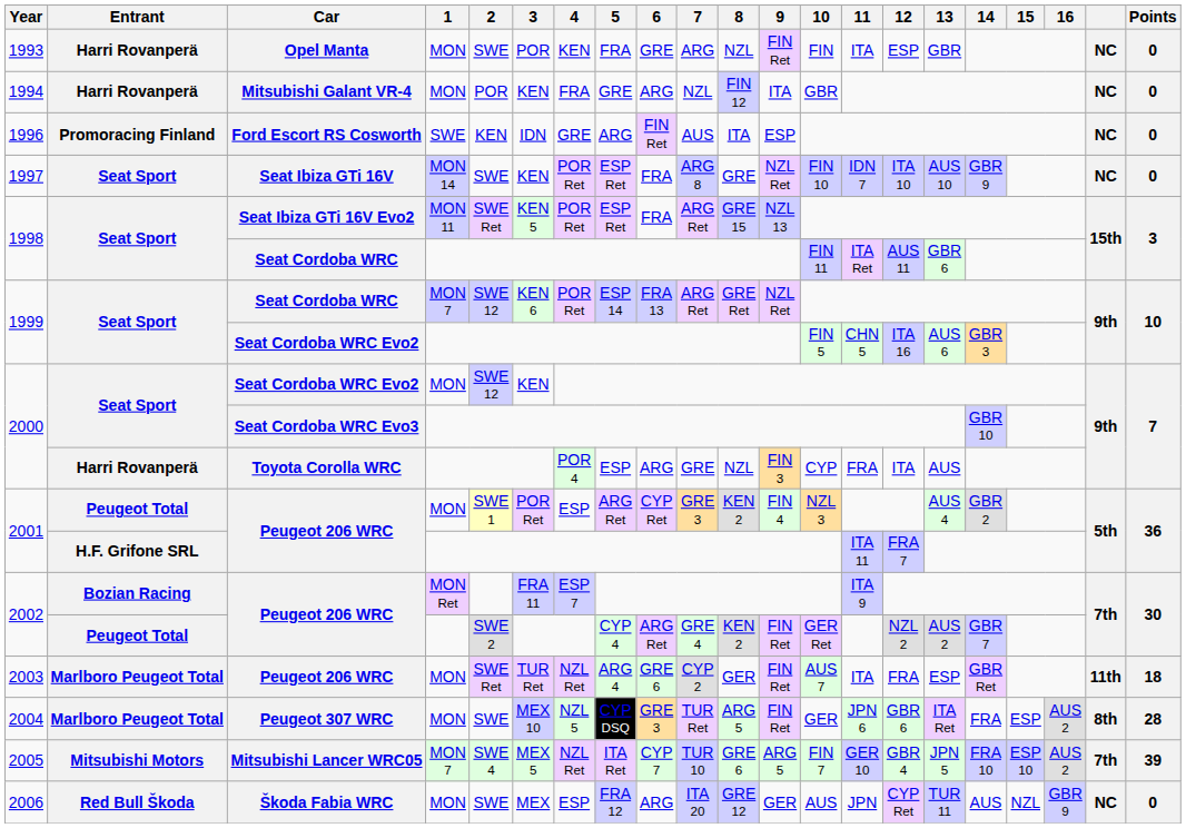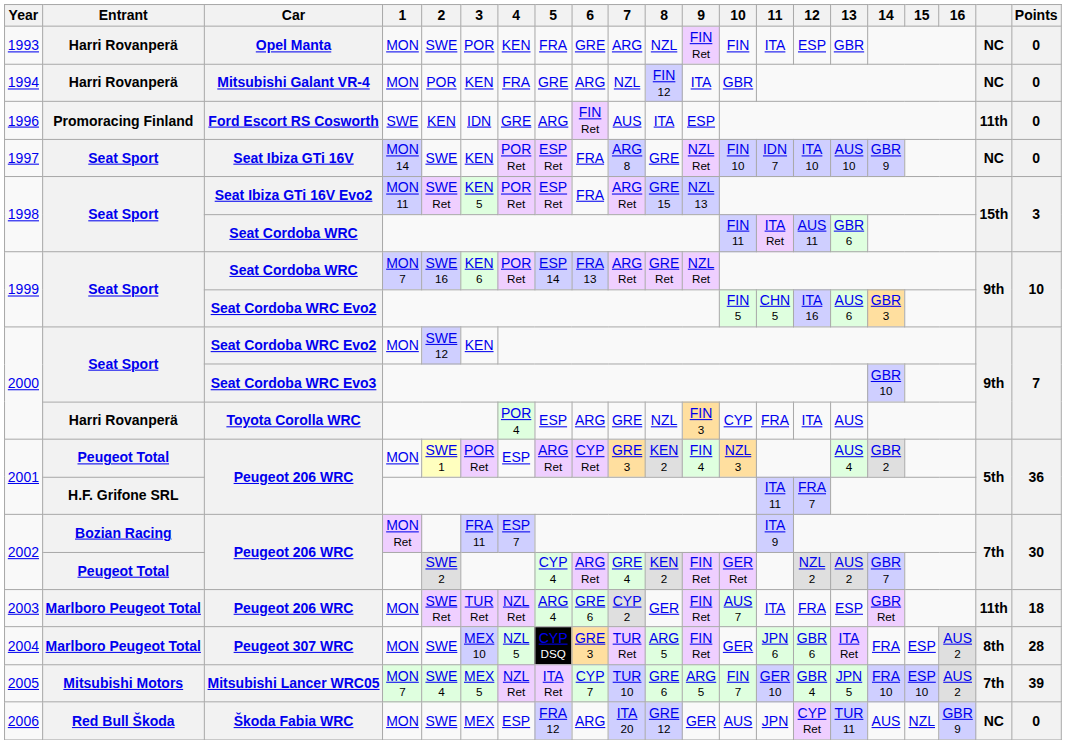 <table class="wikitable" style="text-align:center; font-size:85%">
 <tr>
 <th>Year</th>
 <th>Entrant</th>
 <th>Car</th>
 <th>1</th>
 <th>2</th>
 <th>3</th>
 <th>4</th>
 <th>5</th>
 <th>6</th>
 <th>7</th>
 <th>8</th>
 <th>9</th>
 <th>10</th>
 <th>11</th>
 <th>12</th>
 <th>13</th>
 <th>14</th>
 <th>15</th>
 <th>16</th>
 <th></th>
 <th>Points</th>
 </tr>
 <tr>
 <td><a href='#'>1993</a></td>
 <th nowrap>Harri Rovanperä</th>
 <th nowrap><a href='#'>Opel Manta</a></th>
 <td><a href='#'>MON</a></td>
 <td><a href='#'>SWE</a></td>
 <td><a href='#'>POR</a></td>
 <td><a href='#'>KEN</a></td>
 <td><a href='#'>FRA</a></td>
 <td><a href='#'>GRE</a></td>
 <td><a href='#'>ARG</a></td>
 <td><a href='#'>NZL</a></td>
 <td style="background:#EFCFFF;"><a href='#'>FIN</a><br><small>Ret</small></td>
 <td><a href='#'>FIN</a></td>
 <td><a href='#'>ITA</a></td>
 <td><a href='#'>ESP</a></td>
 <td><a href='#'>GBR</a></td>
 <td colspan=3></td>
 <th>NC</th>
 <th>0</th>
 </tr>
 <tr>
 <td><a href='#'>1994</a></td>
 <th nowrap>Harri Rovanperä</th>
 <th nowrap><a href='#'>Mitsubishi Galant VR-4</a></th>
 <td><a href='#'>MON</a></td>
 <td><a href='#'>POR</a></td>
 <td><a href='#'>KEN</a></td>
 <td><a href='#'>FRA</a></td>
 <td><a href='#'>GRE</a></td>
 <td><a href='#'>ARG</a></td>
 <td><a href='#'>NZL</a></td>
 <td style="background:#CFCFFF;"><a href='#'>FIN</a><br><small>12</small></td>
 <td><a href='#'>ITA</a></td>
 <td><a href='#'>GBR</a></td>
 <td colspan=6></td>
 <th>NC</th>
 <th>0</th>
 </tr>
 <tr>
 <td><a href='#'>1996</a></td>
 <th nowrap>Promoracing Finland</th>
 <th nowrap><a href='#'>Ford Escort RS Cosworth</a></th>
 <td><a href='#'>SWE</a></td>
 <td><a href='#'>KEN</a></td>
 <td><a href='#'>IDN</a></td>
 <td><a href='#'>GRE</a></td>
 <td><a href='#'>ARG</a></td>
 <td style="background:#EFCFFF;"><a href='#'>FIN</a><br><small>Ret</small></td>
 <td><a href='#'>AUS</a></td>
 <td><a href='#'>ITA</a></td>
 <td><a href='#'>ESP</a></td>
 <td colspan=7></td>
-<th>NC</th>
+<th>11th</th>
 <th>0</th>
 </tr>
 <tr>
 <td><a href='#'>1997</a></td>
 <th nowrap><a href='#'>Seat Sport</a></th>
 <th nowrap><a href='#'>Seat Ibiza GTi 16V</a></th>
 <td style="background:#CFCFFF;"><a href='#'>MON</a><br><small>14</small></td>
 <td><a href='#'>SWE</a></td>
 <td><a href='#'>KEN</a></td>
 <td style="background:#EFCFFF;"><a href='#'>POR</a><br><small>Ret</small></td>
 <td style="background:#EFCFFF;"><a href='#'>ESP</a><br><small>Ret</small></td>
 <td><a href='#'>FRA</a></td>
 <td style="background:#CFCFFF;"><a href='#'>ARG</a><br><small>8</small></td>
 <td><a href='#'>GRE</a></td>
 <td style="background:#EFCFFF;"><a href='#'>NZL</a><br><small>Ret</small></td>
 <td style="background:#CFCFFF;"><a href='#'>FIN</a><br><small>10</small></td>
 <td style="background:#CFCFFF;"><a href='#'>IDN</a><br><small>7</small></td>
 <td style="background:#CFCFFF;"><a href='#'>ITA</a><br><small>10</small></td>
 <td style="background:#CFCFFF;"><a href='#'>AUS</a><br><small>10</small></td>
 <td style="background:#CFCFFF;"><a href='#'>GBR</a><br><small>9</small></td>
 <td colspan=2></td>
 <th>NC</th>
 <th>0</th>
 </tr>
 <tr>
 <td rowspan=2><a href='#'>1998</a></td>
 <th rowspan=2 nowrap><a href='#'>Seat Sport</a></th>
 <th nowrap><a href='#'>Seat Ibiza GTi 16V Evo2</a></th>
 <td style="background:#CFCFFF;"><a href='#'>MON</a><br><small>11</small></td>
 <td style="background:#EFCFFF;"><a href='#'>SWE</a><br><small>Ret</small></td>
 <td style="background:#DFFFDF;"><a href='#'>KEN</a><br><small>5</small></td>
 <td style="background:#EFCFFF;"><a href='#'>POR</a><br><small>Ret</small></td>
 <td style="background:#EFCFFF;"><a href='#'>ESP</a><br><small>Ret</small></td>
 <td><a href='#'>FRA</a></td>
 <td style="background:#EFCFFF;"><a href='#'>ARG</a><br><small>Ret</small></td>
 <td style="background:#CFCFFF;"><a href='#'>GRE</a><br><small>15</small></td>
 <td style="background:#CFCFFF;"><a href='#'>NZL</a><br><small>13</small></td>
 <td colspan=7></td>
 <th rowspan=2>15th</th>
 <th rowspan=2>3</th>
 </tr>
 <tr>
 <th nowrap><a href='#'>Seat Cordoba WRC</a></th>
 <td colspan=9></td>
 <td style="background:#CFCFFF;"><a href='#'>FIN</a><br><small>11</small></td>
 <td style="background:#EFCFFF;"><a href='#'>ITA</a><br><small>Ret</small></td>
 <td style="background:#CFCFFF;"><a href='#'>AUS</a><br><small>11</small></td>
 <td style="background:#DFFFDF;"><a href='#'>GBR</a><br><small>6</small></td>
 <td colspan=3></td>
 </tr>
 <tr>
 <td rowspan="2"><a href='#'>1999</a></td>
 <th rowspan="2" nowrap><a href='#'>Seat Sport</a></th>
 <th nowrap><a href='#'>Seat Cordoba WRC</a></th>
 <td style="background:#CFCFFF;"><a href='#'>MON</a><br><small>7</small></td>
-<td style="background:#CFCFFF;"><a href='#'>SWE</a><br><small>12</small></td>
+<td style="background:#CFCFFF;"><a href='#'>SWE</a><br><small>16</small></td>
 <td style="background:#DFFFDF;"><a href='#'>KEN</a><br><small>6</small></td>
 <td style="background:#EFCFFF;"><a href='#'>POR</a><br><small>Ret</small></td>
 <td style="background:#CFCFFF;"><a href='#'>ESP</a><br><small>14</small></td>
 <td style="background:#CFCFFF;"><a href='#'>FRA</a><br><small>13</small></td>
 <td style="background:#EFCFFF;"><a href='#'>ARG</a><br><small>Ret</small></td>
 <td style="background:#EFCFFF;"><a href='#'>GRE</a><br><small>Ret</small></td>
 <td style="background:#EFCFFF;"><a href='#'>NZL</a><br><small>Ret</small></td>
 <td colspan=7></td>
 <th rowspan="2">9th</th>
 <th rowspan="2">10</th>
 </tr>
 <tr>
 <th nowrap><a href='#'>Seat Cordoba WRC Evo2</a></th>
 <td colspan=9></td>
 <td style="background:#DFFFDF;"><a href='#'>FIN</a><br><small>5</small></td>
 <td style="background:#DFFFDF;"><a href='#'>CHN</a><br><small>5</small></td>
 <td style="background:#CFCFFF;"><a href='#'>ITA</a><br><small>16</small></td>
 <td style="background:#DFFFDF;"><a href='#'>AUS</a><br><small>6</small></td>
 <td style="background:#FFDF9F;"><a href='#'>GBR</a><br><small>3</small></td>
 <td colspan=2></td>
 </tr>
 <tr>
 <td rowspan="3"><a href='#'>2000</a></td>
 <th rowspan="2" nowrap><a href='#'>Seat Sport</a></th>
 <th nowrap><a href='#'>Seat Cordoba WRC Evo2</a></th>
 <td><a href='#'>MON</a></td>
 <td style="background:#CFCFFF;"><a href='#'>SWE</a><br><small>12</small></td>
 <td><a href='#'>KEN</a></td>
 <td colspan=13></td>
 <th rowspan="3">9th</th>
 <th rowspan="3">7</th>
 </tr>
 <tr>
 <th nowrap><a href='#'>Seat Cordoba WRC Evo3</a></th>
 <td colspan=13></td>
 <td style="background:#CFCFFF;"><a href='#'>GBR</a><br><small>10</small></td>
 <td colspan=2></td>
 </tr>
 <tr>
 <th nowrap>Harri Rovanperä</th>
 <th nowrap><a href='#'>Toyota Corolla WRC</a></th>
 <td colspan=3></td>
 <td style="background:#DFFFDF;"><a href='#'>POR</a><br><small>4</small></td>
 <td><a href='#'>ESP</a></td>
 <td><a href='#'>ARG</a></td>
 <td><a href='#'>GRE</a></td>
 <td><a href='#'>NZL</a></td>
 <td style="background:#FFDF9F;"><a href='#'>FIN</a><br><small>3</small></td>
 <td><a href='#'>CYP</a></td>
 <td><a href='#'>FRA</a></td>
 <td><a href='#'>ITA</a></td>
 <td><a href='#'>AUS</a></td>
 <td colspan=3></td>
 </tr>
 <tr>
 <td rowspan="2"><a href='#'>2001</a></td>
 <th nowrap><a href='#'>Peugeot Total</a></th>
 <th rowspan="2" nowrap><a href='#'>Peugeot 206 WRC</a></th>
 <td><a href='#'>MON</a></td>
 <td style="background:#FFFFBF;"><a href='#'>SWE</a><br><small>1</small></td>
 <td style="background:#EFCFFF;"><a href='#'>POR</a><br><small>Ret</small></td>
 <td><a href='#'>ESP</a></td>
 <td style="background:#EFCFFF;"><a href='#'>ARG</a><br><small>Ret</small></td>
 <td style="background:#EFCFFF;"><a href='#'>CYP</a><br><small>Ret</small></td>
 <td style="background:#FFDF9F;"><a href='#'>GRE</a><br><small>3</small></td>
 <td style="background:#DFDFDF;"><a href='#'>KEN</a><br><small>2</small></td>
 <td style="background:#DFFFDF;"><a href='#'>FIN</a><br><small>4</small></td>
 <td style="background:#FFDF9F;"><a href='#'>NZL</a><br><small>3</small></td>
 <td colspan=2></td>
 <td style="background:#DFFFDF;"><a href='#'>AUS</a><br><small>4</small></td>
 <td style="background:#DFDFDF;"><a href='#'>GBR</a><br><small>2</small></td>
 <td colspan=2></td>
 <th rowspan="2">5th</th>
 <th rowspan="2">36</th>
 </tr>
 <tr>
 <th nowrap>H.F. Grifone SRL</th>
 <td colspan=10></td>
 <td style="background:#CFCFFF;"><a href='#'>ITA</a><br><small>11</small></td>
 <td style="background:#CFCFFF;"><a href='#'>FRA</a><br><small>7</small></td>
 <td colspan=4></td>
 </tr>
 <tr>
 <td rowspan="2"><a href='#'>2002</a></td>
 <th nowrap><a href='#'>Bozian Racing</a></th>
 <th rowspan="2" nowrap><a href='#'>Peugeot 206 WRC</a></th>
 <td style="background:#EFCFFF;"><a href='#'>MON</a><br><small>Ret</small></td>
 <td></td>
 <td style="background:#CFCFFF;"><a href='#'>FRA</a><br><small>11</small></td>
 <td style="background:#CFCFFF;"><a href='#'>ESP</a><br><small>7</small></td>
 <td colspan=6></td>
 <td style="background:#CFCFFF;"><a href='#'>ITA</a><br><small>9</small></td>
 <td colspan=5></td>
 <th rowspan="2">7th</th>
 <th rowspan="2">30</th>
 </tr>
 <tr>
 <th nowrap><a href='#'>Peugeot Total</a></th>
 <td></td>
 <td style="background:#DFDFDF;"><a href='#'>SWE</a><br><small>2</small></td>
 <td colspan=2></td>
 <td style="background:#DFFFDF;"><a href='#'>CYP</a><br><small>4</small></td>
 <td style="background:#EFCFFF;"><a href='#'>ARG</a><br><small>Ret</small></td>
 <td style="background:#DFFFDF;"><a href='#'>GRE</a><br><small>4</small></td>
 <td style="background:#DFDFDF;"><a href='#'>KEN</a><br><small>2</small></td>
 <td style="background:#EFCFFF;"><a href='#'>FIN</a><br><small>Ret</small></td>
 <td style="background:#EFCFFF;"><a href='#'>GER</a><br><small>Ret</small></td>
 <td></td>
 <td style="background:#DFDFDF;"><a href='#'>NZL</a><br><small>2</small></td>
 <td style="background:#DFDFDF;"><a href='#'>AUS</a><br><small>2</small></td>
 <td style="background:#CFCFFF;"><a href='#'>GBR</a><br><small>7</small></td>
 <td colspan=2></td>
 </tr>
 <tr>
 <td><a href='#'>2003</a></td>
 <th nowrap><a href='#'>Marlboro Peugeot Total</a></th>
 <th nowrap><a href='#'>Peugeot 206 WRC</a></th>
 <td><a href='#'>MON</a></td>
 <td style="background:#EFCFFF;"><a href='#'>SWE</a><br><small>Ret</small></td>
 <td style="background:#EFCFFF;"><a href='#'>TUR</a><br><small>Ret</small></td>
 <td style="background:#EFCFFF;"><a href='#'>NZL</a><br><small>Ret</small></td>
 <td style="background:#DFFFDF;"><a href='#'>ARG</a><br><small>4</small></td>
 <td style="background:#DFFFDF;"><a href='#'>GRE</a><br><small>6</small></td>
 <td style="background:#DFDFDF;"><a href='#'>CYP</a><br><small>2</small></td>
 <td><a href='#'>GER</a></td>
 <td style="background:#EFCFFF;"><a href='#'>FIN</a><br><small>Ret</small></td>
 <td style="background:#DFFFDF;"><a href='#'>AUS</a><br><small>7</small></td>
 <td><a href='#'>ITA</a></td>
 <td><a href='#'>FRA</a></td>
 <td><a href='#'>ESP</a></td>
 <td style="background:#EFCFFF;"><a href='#'>GBR</a><br><small>Ret</small></td>
 <td colspan=2></td>
 <th>11th</th>
 <th>18</th>
 </tr>
 <tr>
 <td><a href='#'>2004</a></td>
 <th nowrap><a href='#'>Marlboro Peugeot Total</a></th>
 <th nowrap><a href='#'>Peugeot 307 WRC</a></th>
 <td><a href='#'>MON</a></td>
 <td><a href='#'>SWE</a></td>
 <td style="background:#CFCFFF;"><a href='#'>MEX</a><br><small>10</small></td>
 <td style="background:#DFFFDF;"><a href='#'>NZL</a><br><small>5</small></td>
 <td style="background:#000000; color:#ffffff"><a href='#'><span>CYP</span></a><br><small>DSQ</small></td>
 <td style="background:#FFDF9F;"><a href='#'>GRE</a><br><small>3</small></td>
 <td style="background:#EFCFFF;"><a href='#'>TUR</a><br><small>Ret</small></td>
 <td style="background:#DFFFDF;"><a href='#'>ARG</a><br><small>5</small></td>
 <td style="background:#EFCFFF;"><a href='#'>FIN</a><br><small>Ret</small></td>
 <td><a href='#'>GER</a></td>
 <td style="background:#DFFFDF;"><a href='#'>JPN</a><br><small>6</small></td>
 <td style="background:#DFFFDF;"><a href='#'>GBR</a><br><small>6</small></td>
 <td style="background:#EFCFFF;"><a href='#'>ITA</a><br><small>Ret</small></td>
 <td><a href='#'>FRA</a></td>
 <td><a href='#'>ESP</a></td>
 <td style="background:#DFDFDF;"><a href='#'>AUS</a><br><small>2</small></td>
 <th>8th</th>
 <th>28</th>
 </tr>
 <tr>
 <td><a href='#'>2005</a></td>
 <th nowrap><a href='#'>Mitsubishi Motors</a></th>
 <th nowrap><a href='#'>Mitsubishi Lancer WRC05</a></th>
 <td style="background:#DFFFDF;"><a href='#'>MON</a><br><small>7</small></td>
 <td style="background:#DFFFDF;"><a href='#'>SWE</a><br><small>4</small></td>
 <td style="background:#DFFFDF;"><a href='#'>MEX</a><br><small>5</small></td>
 <td style="background:#EFCFFF;"><a href='#'>NZL</a><br><small>Ret</small></td>
 <td style="background:#EFCFFF;"><a href='#'>ITA</a><br><small>Ret</small></td>
 <td style="background:#DFFFDF;"><a href='#'>CYP</a><br><small>7</small></td>
 <td style="background:#CFCFFF;"><a href='#'>TUR</a><br><small>10</small></td>
 <td style="background:#DFFFDF;"><a href='#'>GRE</a><br><small>6</small></td>
 <td style="background:#DFFFDF;"><a href='#'>ARG</a><br><small>5</small></td>
 <td style="background:#DFFFDF;"><a href='#'>FIN</a><br><small>7</small></td>
 <td style="background:#CFCFFF;"><a href='#'>GER</a><br><small>10</small></td>
 <td style="background:#DFFFDF;"><a href='#'>GBR</a><br><small>4</small></td>
 <td style="background:#DFFFDF;"><a href='#'>JPN</a><br><small>5</small></td>
 <td style="background:#CFCFFF;"><a href='#'>FRA</a><br><small>10</small></td>
 <td style="background:#CFCFFF;"><a href='#'>ESP</a><br><small>10</small></td>
 <td style="background:#DFDFDF;"><a href='#'>AUS</a><br><small>2</small></td>
 <th>7th</th>
 <th>39</th>
 </tr>
 <tr>
 <td><a href='#'>2006</a></td>
 <th nowrap><a href='#'>Red Bull Škoda</a></th>
 <th nowrap><a href='#'>Škoda Fabia WRC</a></th>
 <td><a href='#'>MON</a></td>
 <td><a href='#'>SWE</a></td>
 <td><a href='#'>MEX</a></td>
 <td><a href='#'>ESP</a></td>
 <td style="background:#CFCFFF;"><a href='#'>FRA</a><br><small>12</small></td>
 <td><a href='#'>ARG</a></td>
 <td style="background:#CFCFFF;"><a href='#'>ITA</a><br><small>20</small></td>
 <td style="background:#CFCFFF;"><a href='#'>GRE</a><br><small>12</small></td>
 <td><a href='#'>GER</a></td>
 <td><a href='#'>AUS</a></td>
 <td><a href='#'>JPN</a></td>
 <td style="background:#EFCFFF;"><a href='#'>CYP</a><br><small>Ret</small></td>
 <td style="background:#CFCFFF;"><a href='#'>TUR</a><br><small>11</small></td>
 <td><a href='#'>AUS</a></td>
 <td><a href='#'>NZL</a></td>
 <td style="background:#CFCFFF;"><a href='#'>GBR</a><br><small>9</small></td>
 <th>NC</th>
 <th>0</th>
 </tr>
 </table>
